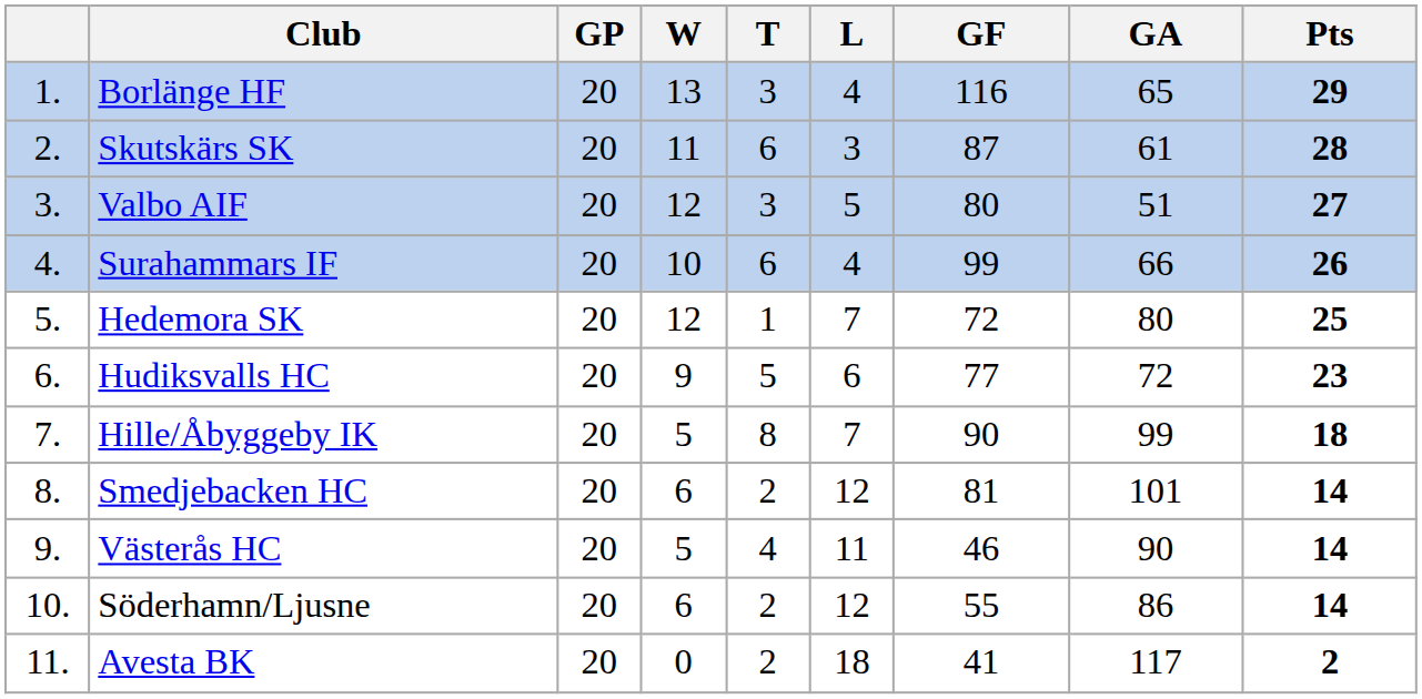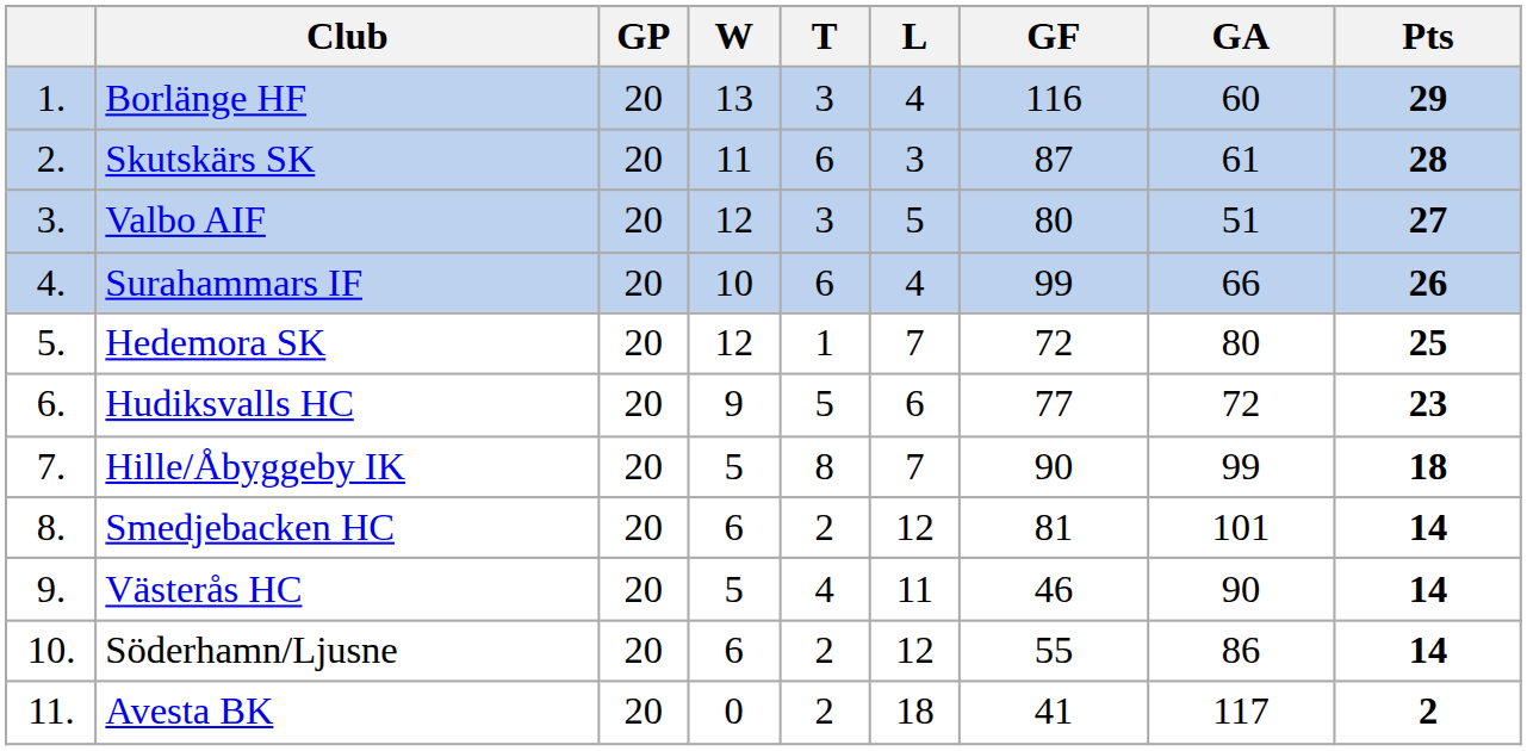 <table class="wikitable">
 <tr>
 <th width="30"></th>
 <th width="200">Club</th>
 <th width="30">GP</th>
 <th width="30">W</th>
 <th width="30">T</th>
 <th width="30">L</th>
 <th width="70">GF</th>
 <th width="70">GA</th>
 <th width="70">Pts</th>
 </tr>
 <tr bgcolor="#BCD2EE" align="center">
 <td>1.</td>
 <td align="left"><a href='#'>Borlänge HF</a></td>
 <td>20</td>
 <td>13</td>
 <td>3</td>
 <td>4</td>
 <td>116</td>
-<td>65</td>
+<td>60</td>
 <td><strong>29</strong></td>
 </tr>
 <tr bgcolor="#BCD2EE" align="center">
 <td>2.</td>
 <td align="left"><a href='#'>Skutskärs SK</a></td>
 <td>20</td>
 <td>11</td>
 <td>6</td>
 <td>3</td>
 <td>87</td>
 <td>61</td>
 <td><strong>28</strong></td>
 </tr>
 <tr bgcolor="#BCD2EE" align="center">
 <td>3.</td>
 <td align="left"><a href='#'>Valbo AIF</a></td>
 <td>20</td>
 <td>12</td>
 <td>3</td>
 <td>5</td>
 <td>80</td>
 <td>51</td>
 <td><strong>27</strong></td>
 </tr>
 <tr bgcolor="#BCD2EE" align="center">
 <td>4.</td>
 <td align="left"><a href='#'>Surahammars IF</a></td>
 <td>20</td>
 <td>10</td>
 <td>6</td>
 <td>4</td>
 <td>99</td>
 <td>66</td>
 <td><strong>26</strong></td>
 </tr>
 <tr bgcolor="#FFFFFF" align="center">
 <td>5.</td>
 <td align="left"><a href='#'>Hedemora SK</a></td>
 <td>20</td>
 <td>12</td>
 <td>1</td>
 <td>7</td>
 <td>72</td>
 <td>80</td>
 <td><strong>25</strong></td>
 </tr>
 <tr bgcolor="#FFFFFF" align="center">
 <td>6.</td>
 <td align="left"><a href='#'>Hudiksvalls HC</a></td>
 <td>20</td>
 <td>9</td>
 <td>5</td>
 <td>6</td>
 <td>77</td>
 <td>72</td>
 <td><strong>23</strong></td>
 </tr>
 <tr bgcolor="#FFFFFF" align="center">
 <td>7.</td>
 <td align="left"><a href='#'>Hille/Åbyggeby IK</a></td>
 <td>20</td>
 <td>5</td>
 <td>8</td>
 <td>7</td>
 <td>90</td>
 <td>99</td>
 <td><strong>18</strong></td>
 </tr>
 <tr bgcolor="#FFFFFF" align="center">
 <td>8.</td>
 <td align="left"><a href='#'>Smedjebacken HC</a></td>
 <td>20</td>
 <td>6</td>
 <td>2</td>
 <td>12</td>
 <td>81</td>
 <td>101</td>
 <td><strong>14</strong></td>
 </tr>
 <tr bgcolor="#FFFFFF" align="center">
 <td>9.</td>
 <td align="left"><a href='#'>Västerås HC</a></td>
 <td>20</td>
 <td>5</td>
 <td>4</td>
 <td>11</td>
 <td>46</td>
 <td>90</td>
 <td><strong>14</strong></td>
 </tr>
 <tr bgcolor="#FFFFFF" align="center">
 <td>10.</td>
 <td align="left">Söderhamn/Ljusne</td>
 <td>20</td>
 <td>6</td>
 <td>2</td>
 <td>12</td>
 <td>55</td>
 <td>86</td>
 <td><strong>14</strong></td>
 </tr>
 <tr bgcolor="#FFFFFF" align="center">
 <td>11.</td>
 <td align="left"><a href='#'>Avesta BK</a></td>
 <td>20</td>
 <td>0</td>
 <td>2</td>
 <td>18</td>
 <td>41</td>
 <td>117</td>
 <td><strong>2</strong></td>
 </tr>
 </table>
